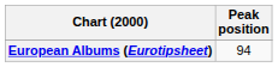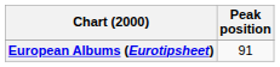 <table class="wikitable sortable plainrowheaders" style="text-align:center;">
 <tr>
 <th scope="col">Chart (2000)</th>
 <th scope="col">Peak<br>position</th>
 </tr>
 <tr>
 </tr>
 <tr>
 </tr>
 <tr>
 </tr>
 <tr>
 </tr>
 <tr>
 </tr>
 <tr>
 </tr>
 <tr>
 <th scope="row"><a href='#'>European Albums</a> (<em><a href='#'>Eurotipsheet</a></em>)</th>
-<td style="text-align:center;">94</td>
+<td style="text-align:center;">91</td>
 </tr>
 </table>
